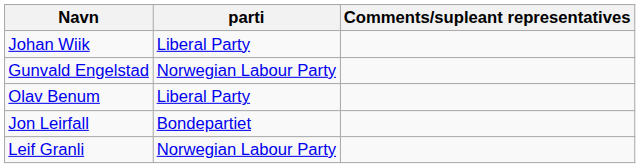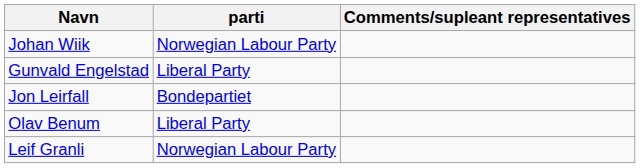 <table class="wikitable">
 <tr>
 <th>Navn</th>
 <th>parti</th>
 <th>Comments/supleant representatives</th>
 </tr>
 <tr>
 <td><a href='#'>Johan Wiik</a></td>
-<td><a href='#'>Liberal Party</a></td>
+<td><a href='#'>Norwegian Labour Party</a></td>
 <td></td>
 </tr>
 <tr>
 <td><a href='#'>Gunvald Engelstad</a></td>
-<td><a href='#'>Norwegian Labour Party</a></td>
-<td></td>
-</tr>
-<tr>
-<td><a href='#'>Olav Benum</a></td>
 <td><a href='#'>Liberal Party</a></td>
 <td></td>
 </tr>
 <tr>
 <td><a href='#'>Jon Leirfall</a></td>
 <td><a href='#'>Bondepartiet</a></td>
 <td></td>
 </tr>
 <tr>
+<td><a href='#'>Olav Benum</a></td>
+<td><a href='#'>Liberal Party</a></td>
+<td></td>
+</tr>
+<tr>
 <td><a href='#'>Leif Granli</a></td>
 <td><a href='#'>Norwegian Labour Party</a></td>
 <td></td>
 </tr>
 </table>
